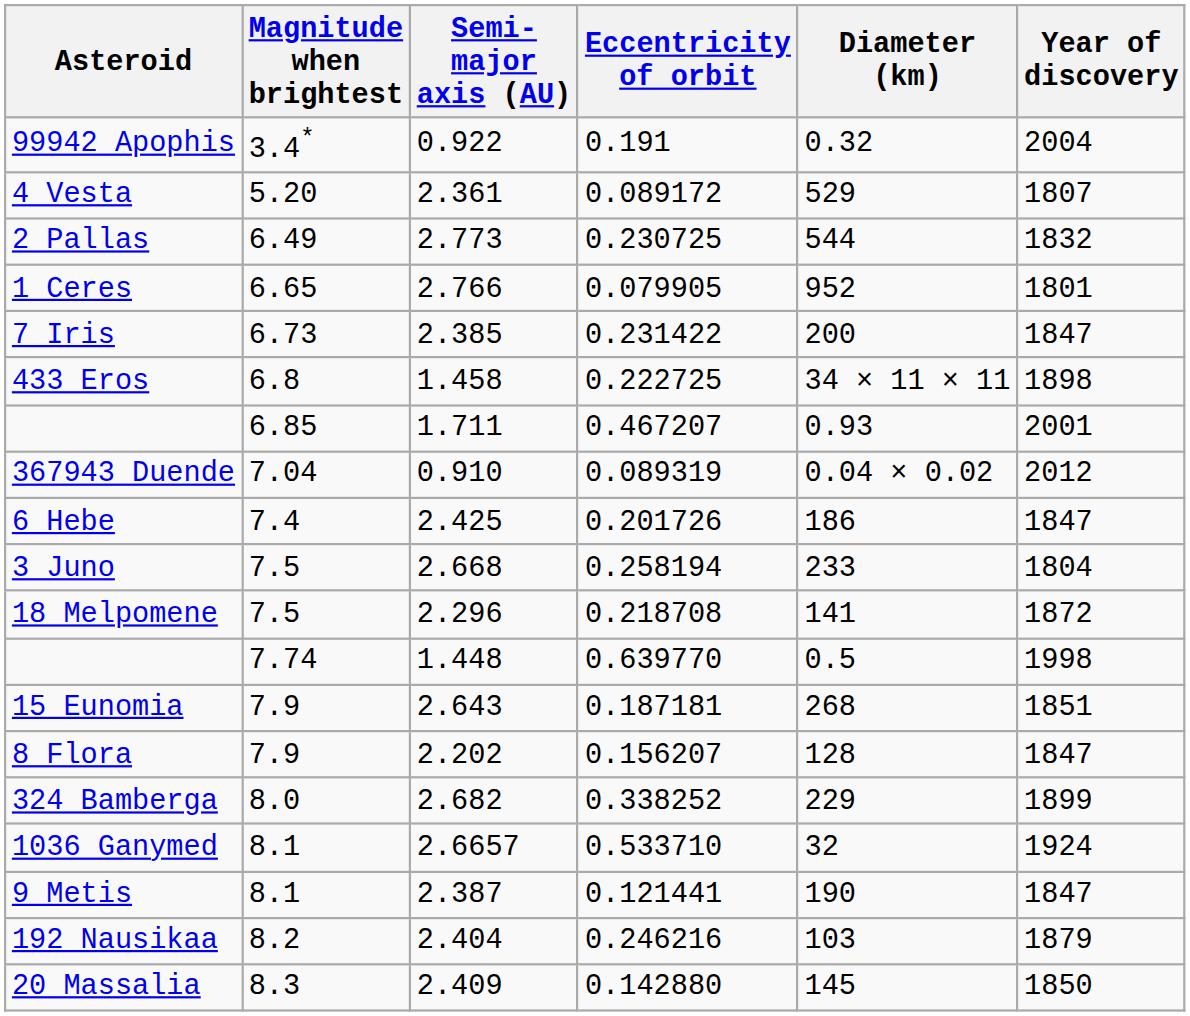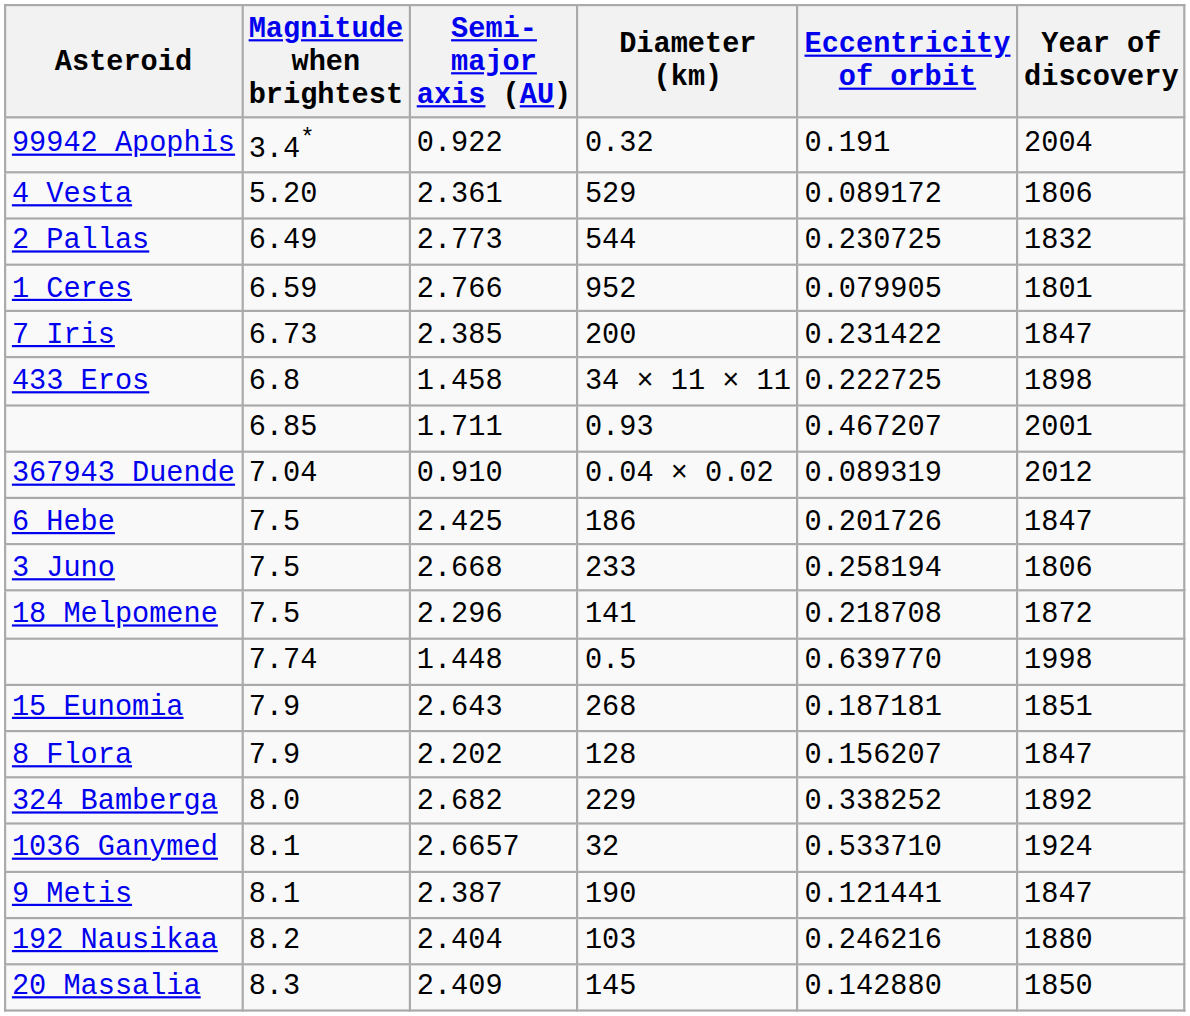 <table class="wikitable sortable">
 <tr>
 <th>Asteroid</th>
 <th><a href='#'>Magnitude</a><br>when<br>brightest</th>
 <th><a href='#'>Semi-<br>major<br>axis</a> (<a href='#'>AU</a>)</th>
+<th>Diameter<br>(km)</th>
 <th><a href='#'>Eccentricity<br>of orbit</a></th>
-<th>Diameter<br>(km)</th>
 <th>Year of<br>discovery</th>
 </tr>
 <tr>
 <td><a href='#'>99942 Apophis</a></td>
 <td>3.4<sup>*</sup></td>
 <td>0.922</td>
+<td>0.32</td>
 <td>0.191</td>
-<td>0.32</td>
 <td>2004</td>
 </tr>
 <tr>
 <td><a href='#'>4 Vesta</a></td>
 <td>5.20</td>
 <td>2.361</td>
+<td>529</td>
 <td>0.089172</td>
-<td>529</td>
-<td>1807</td>
+<td>1806</td>
 </tr>
 <tr>
 <td><a href='#'>2 Pallas</a></td>
 <td>6.49</td>
 <td>2.773</td>
+<td>544</td>
 <td>0.230725</td>
-<td>544</td>
 <td>1832</td>
 </tr>
 <tr>
 <td><a href='#'>1 Ceres</a></td>
-<td>6.65</td>
+<td>6.59</td>
 <td>2.766</td>
+<td>952</td>
 <td>0.079905</td>
-<td>952</td>
 <td>1801</td>
 </tr>
 <tr>
 <td><a href='#'>7 Iris</a></td>
 <td>6.73</td>
 <td>2.385</td>
+<td>200</td>
 <td>0.231422</td>
-<td>200</td>
 <td>1847</td>
 </tr>
 <tr>
 <td><a href='#'>433 Eros</a></td>
 <td>6.8</td>
 <td>1.458</td>
+<td>34 × 11 × 11</td>
 <td>0.222725</td>
-<td>34 × 11 × 11</td>
 <td>1898</td>
 </tr>
 <tr>
 <td></td>
 <td>6.85</td>
 <td>1.711</td>
+<td>0.93</td>
 <td>0.467207</td>
-<td>0.93</td>
 <td>2001</td>
 </tr>
 <tr>
 <td><a href='#'>367943 Duende</a></td>
 <td>7.04</td>
 <td>0.910</td>
+<td>0.04 × 0.02</td>
 <td>0.089319</td>
-<td>0.04 × 0.02</td>
 <td>2012</td>
 </tr>
 <tr>
 <td><a href='#'>6 Hebe</a></td>
-<td>7.4</td>
+<td>7.5</td>
 <td>2.425</td>
+<td>186</td>
 <td>0.201726</td>
-<td>186</td>
 <td>1847</td>
 </tr>
 <tr>
 <td><a href='#'>3 Juno</a></td>
 <td>7.5</td>
 <td>2.668</td>
+<td>233</td>
 <td>0.258194</td>
-<td>233</td>
-<td>1804</td>
+<td>1806</td>
 </tr>
 <tr>
 <td><a href='#'>18 Melpomene</a></td>
 <td>7.5</td>
 <td>2.296</td>
+<td>141</td>
 <td>0.218708</td>
-<td>141</td>
 <td>1872</td>
 </tr>
 <tr>
 <td></td>
 <td>7.74</td>
 <td>1.448</td>
+<td>0.5</td>
 <td>0.639770</td>
-<td>0.5</td>
 <td>1998</td>
 </tr>
 <tr>
 <td><a href='#'>15 Eunomia</a></td>
 <td>7.9</td>
 <td>2.643</td>
+<td>268</td>
 <td>0.187181</td>
-<td>268</td>
 <td>1851</td>
 </tr>
 <tr>
 <td><a href='#'>8 Flora</a></td>
 <td>7.9</td>
 <td>2.202</td>
+<td>128</td>
 <td>0.156207</td>
-<td>128</td>
 <td>1847</td>
 </tr>
 <tr>
 <td><a href='#'>324 Bamberga</a></td>
 <td>8.0</td>
 <td>2.682</td>
+<td>229</td>
 <td>0.338252</td>
-<td>229</td>
-<td>1899</td>
+<td>1892</td>
 </tr>
 <tr>
 <td><a href='#'>1036 Ganymed</a></td>
 <td>8.1</td>
 <td>2.6657</td>
+<td>32</td>
 <td>0.533710</td>
-<td>32</td>
 <td>1924</td>
 </tr>
 <tr>
 <td><a href='#'>9 Metis</a></td>
 <td>8.1</td>
 <td>2.387</td>
+<td>190</td>
 <td>0.121441</td>
-<td>190</td>
 <td>1847</td>
 </tr>
 <tr>
 <td><a href='#'>192 Nausikaa</a></td>
 <td>8.2</td>
 <td>2.404</td>
+<td>103</td>
 <td>0.246216</td>
-<td>103</td>
-<td>1879</td>
+<td>1880</td>
 </tr>
 <tr>
 <td><a href='#'>20 Massalia</a></td>
 <td>8.3</td>
 <td>2.409</td>
+<td>145</td>
 <td>0.142880</td>
-<td>145</td>
 <td>1850</td>
 </tr>
 </table>
